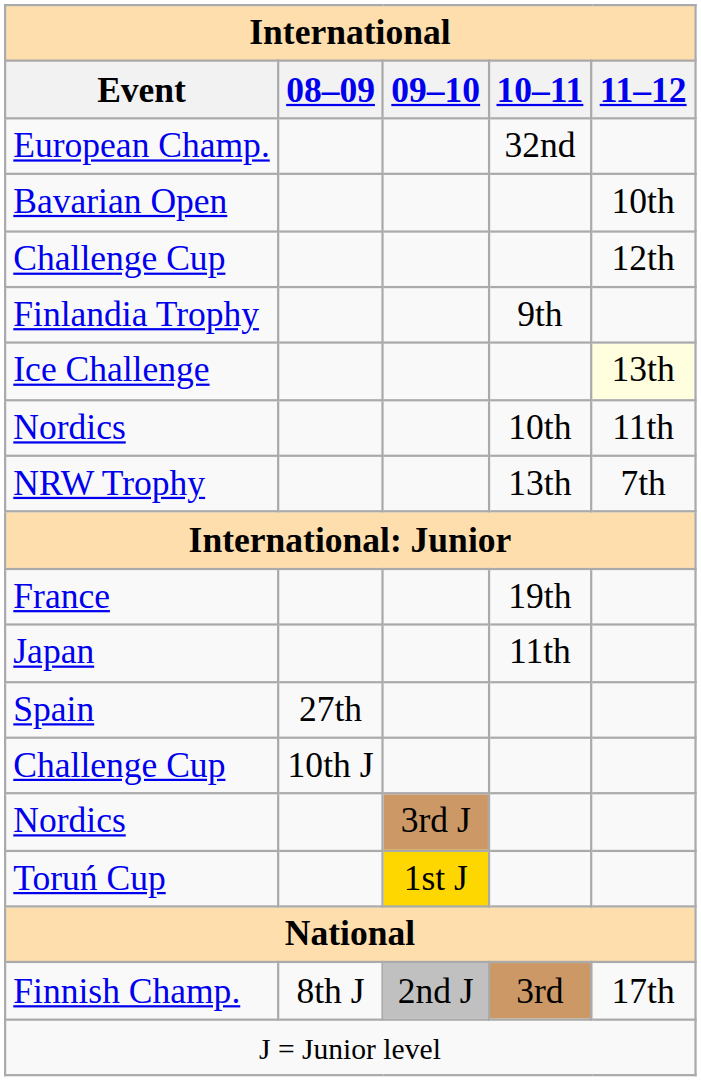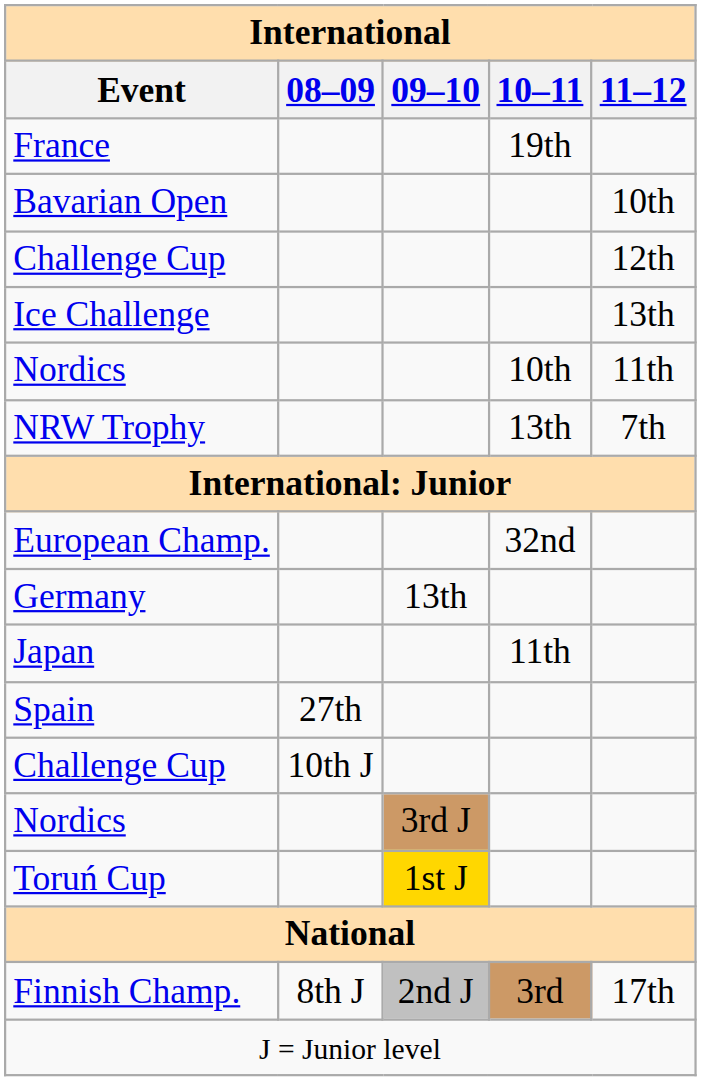 <table class="wikitable" style="text-align:center">
 <tr>
 <th style="background-color: #ffdead; " colspan=5 align=center>International</th>
 </tr>
 <tr>
 <th>Event</th>
 <th><a href='#'>08–09</a></th>
 <th><a href='#'>09–10</a></th>
 <th><a href='#'>10–11</a></th>
 <th><a href='#'>11–12</a></th>
 </tr>
 <tr>
-<td align=left><a href='#'>European Champ.</a></td>
+<td align=left> <a href='#'>France</a></td>
 <td></td>
 <td></td>
-<td>32nd</td>
+<td>19th</td>
 <td></td>
 </tr>
 <tr>
 <td align=left><a href='#'>Bavarian Open</a></td>
 <td></td>
 <td></td>
 <td></td>
 <td>10th</td>
 </tr>
 <tr>
 <td align=left><a href='#'>Challenge Cup</a></td>
 <td></td>
 <td></td>
 <td></td>
 <td>12th</td>
 </tr>
 <tr>
-<td align=left><a href='#'>Finlandia Trophy</a></td>
-<td></td>
-<td></td>
-<td>9th</td>
-<td></td>
-</tr>
-<tr>
 <td align=left><a href='#'>Ice Challenge</a></td>
 <td></td>
 <td></td>
 <td></td>
-<td style="background: lightyellow;">13th</td>
+<td>13th</td>
 </tr>
 <tr>
 <td align=left><a href='#'>Nordics</a></td>
 <td></td>
 <td></td>
 <td>10th</td>
 <td>11th</td>
 </tr>
 <tr>
 <td align=left><a href='#'>NRW Trophy</a></td>
 <td></td>
 <td></td>
 <td>13th</td>
 <td>7th</td>
 </tr>
 <tr>
 <th style="background-color: #ffdead; " colspan=5 align=center>International: Junior</th>
 </tr>
 <tr>
-<td align=left> <a href='#'>France</a></td>
+<td align=left><a href='#'>European Champ.</a></td>
 <td></td>
 <td></td>
-<td>19th</td>
+<td>32nd</td>
+<td></td>
+</tr>
+<tr>
+<td align=left> <a href='#'>Germany</a></td>
+<td></td>
+<td>13th</td>
+<td></td>
 <td></td>
 </tr>
 <tr>
 <td align=left> <a href='#'>Japan</a></td>
 <td></td>
 <td></td>
 <td>11th</td>
 <td></td>
 </tr>
 <tr>
 <td align=left> <a href='#'>Spain</a></td>
 <td>27th</td>
 <td></td>
 <td></td>
 <td></td>
 </tr>
 <tr>
 <td align=left><a href='#'>Challenge Cup</a></td>
 <td>10th J</td>
 <td></td>
 <td></td>
 <td></td>
 </tr>
 <tr>
 <td align=left><a href='#'>Nordics</a></td>
 <td></td>
 <td bgcolor=cc9966>3rd J</td>
 <td></td>
 <td></td>
 </tr>
 <tr>
 <td align=left><a href='#'>Toruń Cup</a></td>
 <td></td>
 <td bgcolor=gold>1st J</td>
 <td></td>
 <td></td>
 </tr>
 <tr>
 <th style="background-color: #ffdead; " colspan=5 align=center>National</th>
 </tr>
 <tr>
 <td align=left><a href='#'>Finnish Champ.</a></td>
 <td>8th J</td>
 <td bgcolor=silver>2nd J</td>
 <td bgcolor=cc9966>3rd</td>
 <td>17th</td>
 </tr>
 <tr>
 <td colspan=5 align=center><small> J = Junior level </small></td>
 </tr>
 </table>
